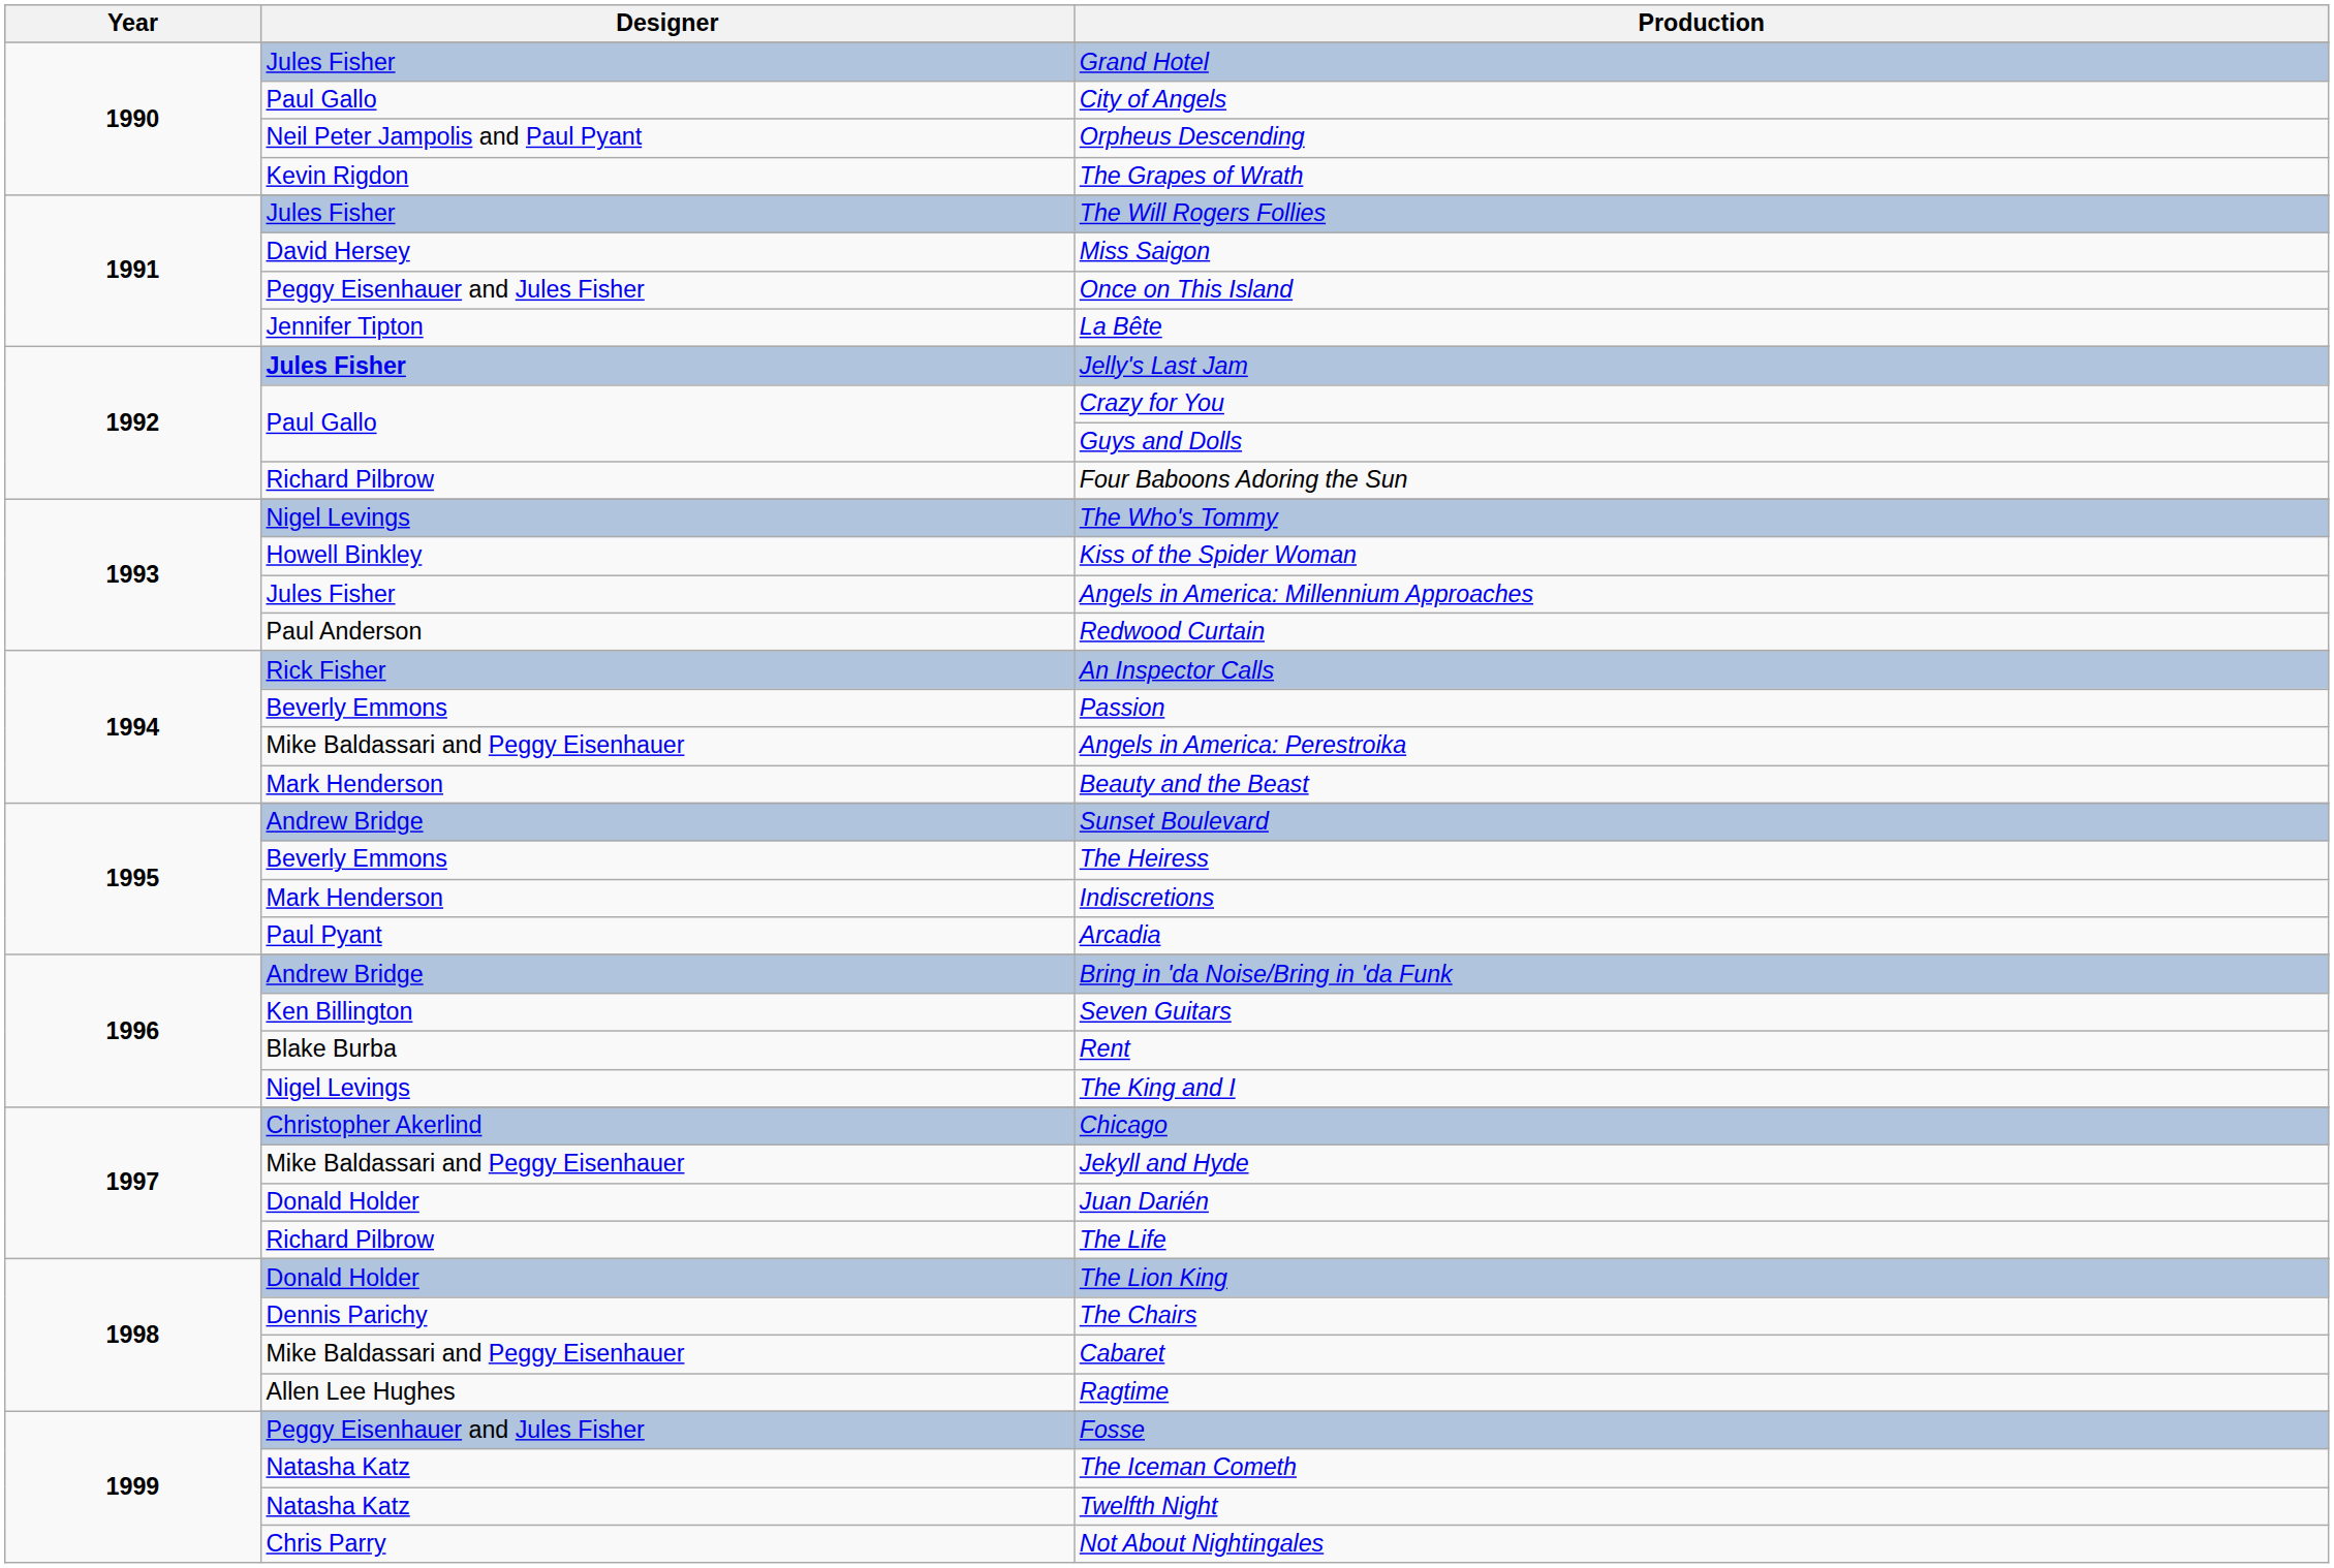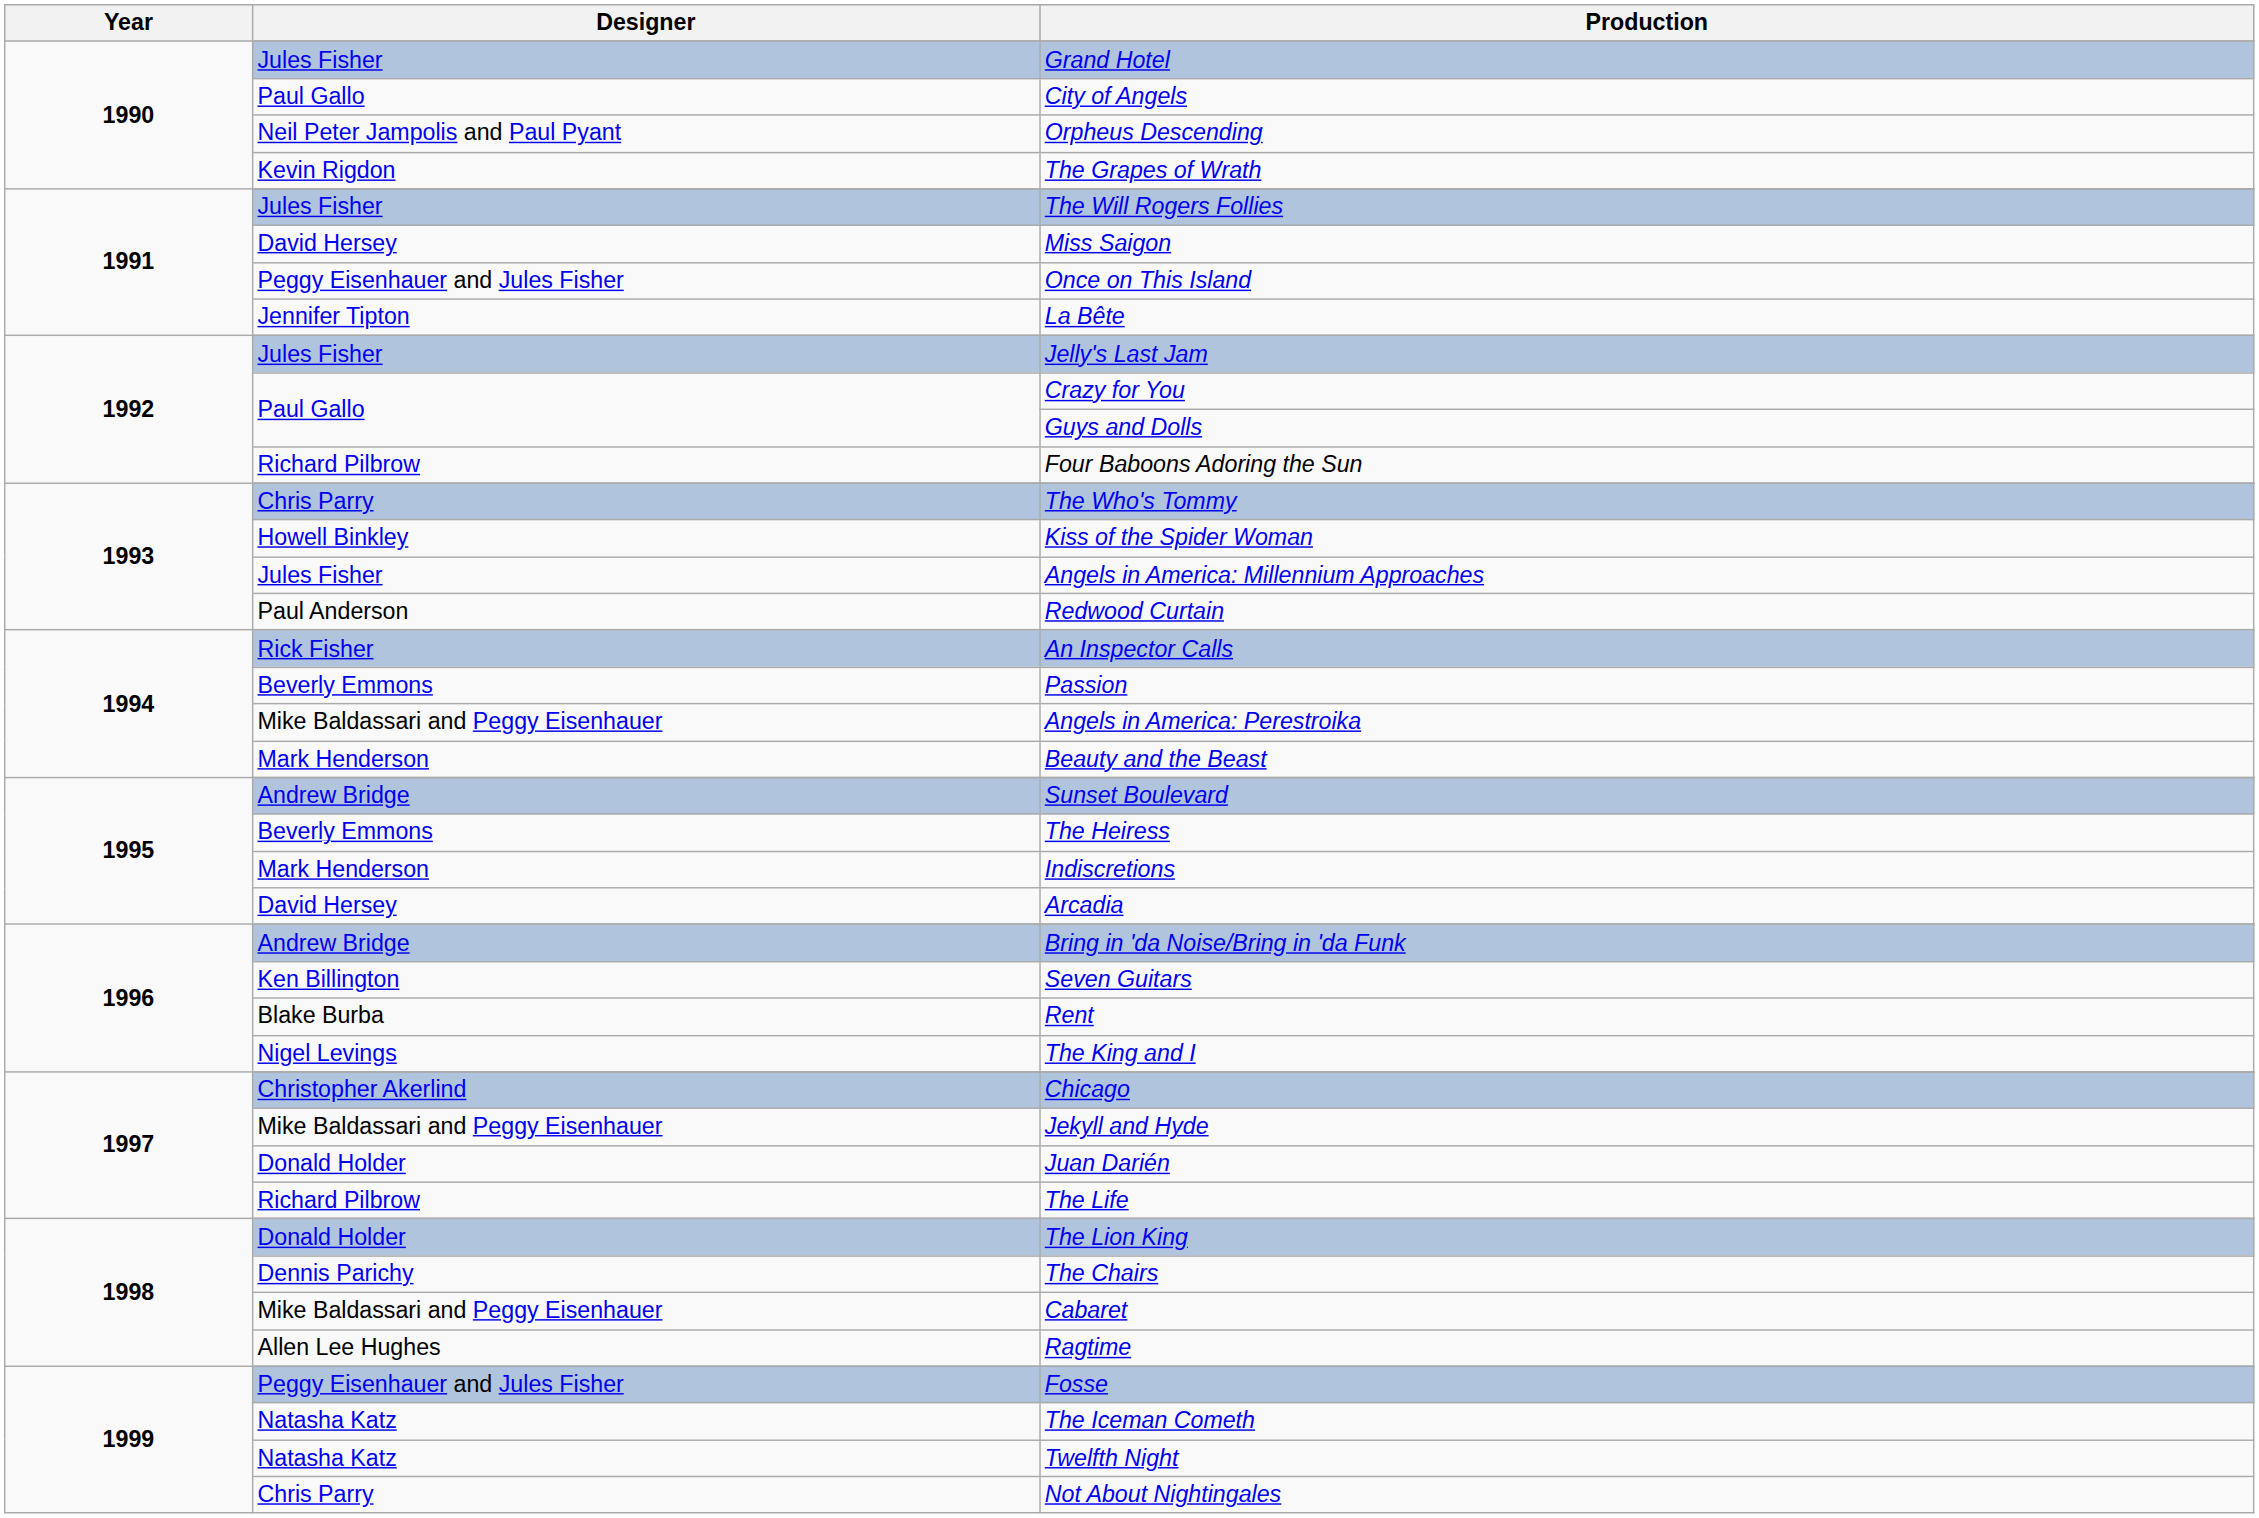 <table class="wikitable" style="width:98%;">
 <tr style="background:#bebebe;">
 <th style="width:11%;">Year</th>
 <th style="width:35%;">Designer</th>
 <th style="width:54%;">Production</th>
 </tr>
 <tr>
 <td rowspan="5" align="center"><strong>1990</strong><br></td>
 </tr>
 <tr style="background:#B0C4DE">
 <td><a href='#'>Jules Fisher</a></td>
 <td><em><a href='#'>Grand Hotel</a></em></td>
 </tr>
 <tr>
 <td><a href='#'>Paul Gallo</a></td>
 <td><em><a href='#'>City of Angels</a></em></td>
 </tr>
 <tr>
 <td><a href='#'>Neil Peter Jampolis</a> and <a href='#'>Paul Pyant</a></td>
 <td><em><a href='#'>Orpheus Descending</a></em></td>
 </tr>
 <tr>
 <td><a href='#'>Kevin Rigdon</a></td>
 <td><em><a href='#'>The Grapes of Wrath</a></em></td>
 </tr>
 <tr>
 <td rowspan="5" align="center"><strong>1991</strong><br></td>
 </tr>
 <tr style="background:#B0C4DE">
 <td><a href='#'>Jules Fisher</a></td>
 <td><em><a href='#'>The Will Rogers Follies</a></em></td>
 </tr>
 <tr>
 <td><a href='#'>David Hersey</a></td>
 <td><em><a href='#'>Miss Saigon</a></em></td>
 </tr>
 <tr>
 <td><a href='#'>Peggy Eisenhauer</a> and <a href='#'>Jules Fisher</a></td>
 <td><em><a href='#'>Once on This Island</a></em></td>
 </tr>
 <tr>
 <td><a href='#'>Jennifer Tipton</a></td>
 <td><em><a href='#'>La Bête</a></em></td>
 </tr>
 <tr>
 <td rowspan="5" align="center"><strong>1992</strong><br></td>
 </tr>
 <tr style="background:#B0C4DE">
-<td><strong><a href='#'>Jules Fisher</a></strong></td>
+<td><a href='#'>Jules Fisher</a></td>
 <td><em><a href='#'>Jelly's Last Jam</a></em></td>
 </tr>
 <tr>
 <td rowspan="2"><a href='#'>Paul Gallo</a></td>
 <td><em><a href='#'>Crazy for You</a></em></td>
 </tr>
 <tr>
 <td><em><a href='#'>Guys and Dolls</a></em></td>
 </tr>
 <tr>
 <td><a href='#'>Richard Pilbrow</a></td>
 <td><em>Four Baboons Adoring the Sun</em></td>
 </tr>
 <tr>
 <td rowspan="5" align="center"><strong>1993</strong><br></td>
 </tr>
 <tr style="background:#B0C4DE">
-<td><a href='#'>Nigel Levings</a></td>
+<td><a href='#'>Chris Parry</a></td>
 <td><em><a href='#'>The Who's Tommy</a></em></td>
 </tr>
 <tr>
 <td><a href='#'>Howell Binkley</a></td>
 <td><em><a href='#'>Kiss of the Spider Woman</a></em></td>
 </tr>
 <tr>
 <td><a href='#'>Jules Fisher</a></td>
 <td><em><a href='#'>Angels in America: Millennium Approaches</a></em></td>
 </tr>
 <tr>
 <td>Paul Anderson</td>
 <td><em><a href='#'>Redwood Curtain</a></em></td>
 </tr>
 <tr>
 <td rowspan="5" align="center"><strong>1994</strong><br></td>
 </tr>
 <tr style="background:#B0C4DE">
 <td><a href='#'>Rick Fisher</a></td>
 <td><em><a href='#'>An Inspector Calls</a></em></td>
 </tr>
 <tr>
 <td><a href='#'>Beverly Emmons</a></td>
 <td><em><a href='#'>Passion</a></em></td>
 </tr>
 <tr>
 <td>Mike Baldassari and <a href='#'>Peggy Eisenhauer</a></td>
 <td><em><a href='#'>Angels in America: Perestroika</a></em></td>
 </tr>
 <tr>
 <td><a href='#'>Mark Henderson</a></td>
 <td><em><a href='#'>Beauty and the Beast</a></em></td>
 </tr>
 <tr>
 <td rowspan="5" align="center"><strong>1995</strong><br></td>
 </tr>
 <tr style="background:#B0C4DE">
 <td><a href='#'>Andrew Bridge</a></td>
 <td><em><a href='#'>Sunset Boulevard</a></em></td>
 </tr>
 <tr>
 <td><a href='#'>Beverly Emmons</a></td>
 <td><em><a href='#'>The Heiress</a></em></td>
 </tr>
 <tr>
 <td><a href='#'>Mark Henderson</a></td>
 <td><em><a href='#'>Indiscretions</a></em></td>
 </tr>
 <tr>
-<td><a href='#'>Paul Pyant</a></td>
+<td><a href='#'>David Hersey</a></td>
 <td><em><a href='#'>Arcadia</a></em></td>
 </tr>
 <tr>
 <td rowspan="5" align="center"><strong>1996</strong><br></td>
 </tr>
 <tr style="background:#B0C4DE">
 <td><a href='#'>Andrew Bridge</a></td>
 <td><em><a href='#'>Bring in 'da Noise/Bring in 'da Funk</a></em></td>
 </tr>
 <tr>
 <td><a href='#'>Ken Billington</a></td>
 <td><em><a href='#'>Seven Guitars</a></em></td>
 </tr>
 <tr>
 <td>Blake Burba</td>
 <td><em><a href='#'>Rent</a></em></td>
 </tr>
 <tr>
 <td><a href='#'>Nigel Levings</a></td>
 <td><em><a href='#'>The King and I</a></em></td>
 </tr>
 <tr>
 <td rowspan="5" align="center"><strong>1997</strong><br></td>
 </tr>
 <tr style="background:#B0C4DE">
 <td><a href='#'>Christopher Akerlind</a></td>
 <td><em><a href='#'>Chicago</a></em></td>
 </tr>
 <tr>
 <td>Mike Baldassari and <a href='#'>Peggy Eisenhauer</a></td>
 <td><em><a href='#'>Jekyll and Hyde</a></em></td>
 </tr>
 <tr>
 <td><a href='#'>Donald Holder</a></td>
 <td><em><a href='#'>Juan Darién</a></em></td>
 </tr>
 <tr>
 <td><a href='#'>Richard Pilbrow</a></td>
 <td><em><a href='#'>The Life</a></em></td>
 </tr>
 <tr>
 <td rowspan="5" align="center"><strong>1998</strong><br></td>
 </tr>
 <tr style="background:#B0C4DE">
 <td><a href='#'>Donald Holder</a></td>
 <td><em><a href='#'>The Lion King</a></em></td>
 </tr>
 <tr>
 <td><a href='#'>Dennis Parichy</a></td>
 <td><em><a href='#'>The Chairs</a></em></td>
 </tr>
 <tr>
 <td>Mike Baldassari and <a href='#'>Peggy Eisenhauer</a></td>
 <td><em><a href='#'>Cabaret</a></em></td>
 </tr>
 <tr>
 <td>Allen Lee Hughes</td>
 <td><em><a href='#'>Ragtime</a></em></td>
 </tr>
 <tr>
 <td rowspan="5" align="center"><strong>1999</strong><br></td>
 </tr>
 <tr style="background:#B0C4DE">
 <td><a href='#'>Peggy Eisenhauer</a> and <a href='#'>Jules Fisher</a></td>
 <td><em><a href='#'>Fosse</a></em></td>
 </tr>
 <tr>
 <td><a href='#'>Natasha Katz</a></td>
 <td><em><a href='#'>The Iceman Cometh</a></em></td>
 </tr>
 <tr>
 <td><a href='#'>Natasha Katz</a></td>
 <td><em><a href='#'>Twelfth Night</a></em></td>
 </tr>
 <tr>
 <td><a href='#'>Chris Parry</a></td>
 <td><em><a href='#'>Not About Nightingales</a></em></td>
 </tr>
 </table>
